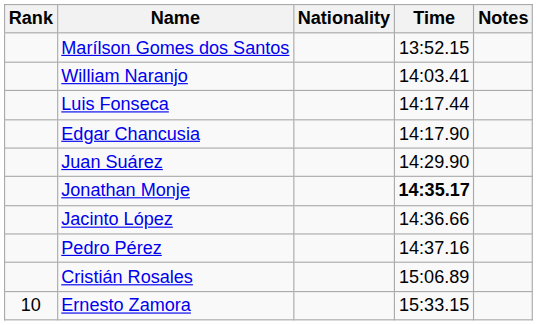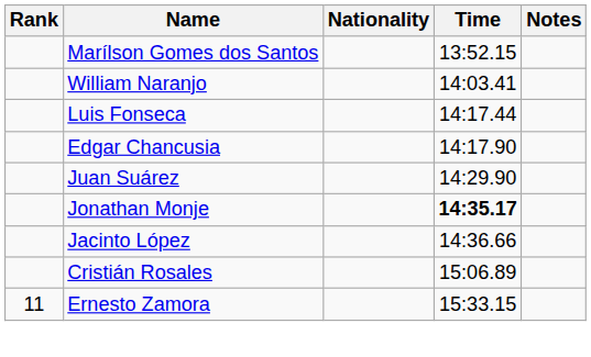 <table class="wikitable sortable" style="text-align:center">
 <tr>
 <th>Rank</th>
 <th>Name</th>
 <th>Nationality</th>
 <th>Time</th>
 <th>Notes</th>
 </tr>
 <tr>
 <td></td>
 <td align=left><a href='#'>Marílson Gomes dos Santos</a></td>
 <td align=left></td>
 <td>13:52.15</td>
 <td></td>
 </tr>
 <tr>
 <td></td>
 <td align=left><a href='#'>William Naranjo</a></td>
 <td align=left></td>
 <td>14:03.41</td>
 <td></td>
 </tr>
 <tr>
 <td></td>
 <td align=left><a href='#'>Luis Fonseca</a></td>
 <td align=left></td>
 <td>14:17.44</td>
 <td></td>
 </tr>
 <tr>
 <td></td>
 <td align=left><a href='#'>Edgar Chancusia</a></td>
 <td align=left></td>
 <td>14:17.90</td>
 <td></td>
 </tr>
 <tr>
 <td></td>
 <td align=left><a href='#'>Juan Suárez</a></td>
 <td align=left></td>
 <td>14:29.90</td>
 <td></td>
 </tr>
 <tr>
 <td></td>
 <td align=left><a href='#'>Jonathan Monje</a></td>
 <td align=left></td>
 <td><strong>14:35.17</strong></td>
 <td></td>
 </tr>
 <tr>
 <td></td>
 <td align=left><a href='#'>Jacinto López</a></td>
 <td align=left></td>
 <td>14:36.66</td>
 <td></td>
 </tr>
 <tr>
 <td></td>
-<td align=left><a href='#'>Pedro Pérez</a></td>
-<td align=left></td>
-<td>14:37.16</td>
-<td></td>
-</tr>
-<tr>
-<td></td>
 <td align=left><a href='#'>Cristián Rosales</a></td>
 <td align=left></td>
 <td>15:06.89</td>
 <td></td>
 </tr>
 <tr>
-<td>10</td>
+<td>11</td>
 <td align=left><a href='#'>Ernesto Zamora</a></td>
 <td align=left></td>
 <td>15:33.15</td>
 <td></td>
 </tr>
 </table>
